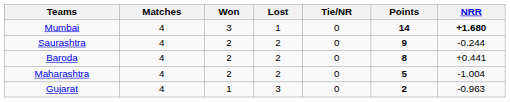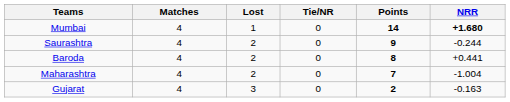 <table class="wikitable sortable" style="text-align: center; width:65%">
 <tr>
 <th>Teams</th>
 <th>Matches</th>
-<th>Won</th>
 <th>Lost</th>
 <th>Tie/NR</th>
 <th>Points</th>
 <th><a href='#'>NRR</a></th>
 </tr>
 <tr -bgcolor="#ccffcc">
 <td><a href='#'>Mumbai</a></td>
 <td>4</td>
-<td>3</td>
 <td>1</td>
 <td>0</td>
 <td><strong>14</strong></td>
 <td><strong>+1.680</strong></td>
 </tr>
 <tr -bgcolor="#ccffcc">
 <td><a href='#'>Saurashtra</a></td>
 <td>4</td>
 <td>2</td>
-<td>2</td>
 <td>0</td>
 <td><strong>9</strong></td>
 <td>-0.244</td>
 </tr>
 <tr>
 <td><a href='#'>Baroda</a></td>
 <td>4</td>
-<td>2</td>
 <td>2</td>
 <td>0</td>
 <td><strong>8</strong></td>
 <td>+0.441</td>
 </tr>
 <tr>
 <td><a href='#'>Maharashtra</a></td>
 <td>4</td>
 <td>2</td>
-<td>2</td>
 <td>0</td>
-<td><strong>5</strong></td>
+<td><strong>7</strong></td>
 <td>-1.004</td>
 </tr>
 <tr>
 <td><a href='#'>Gujarat</a></td>
 <td>4</td>
-<td>1</td>
 <td>3</td>
 <td>0</td>
 <td><strong>2</strong></td>
-<td>-0.963</td>
+<td>-0.163</td>
 </tr>
 </table>
